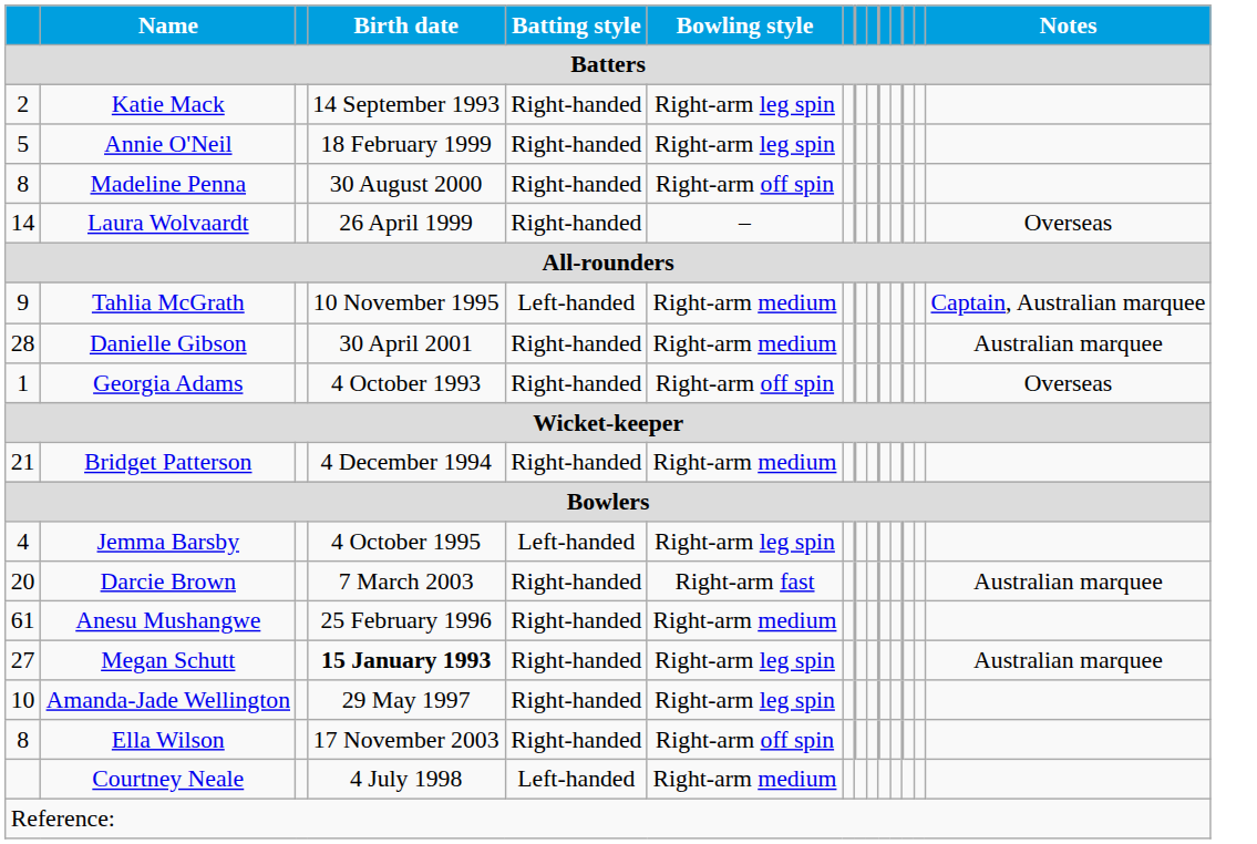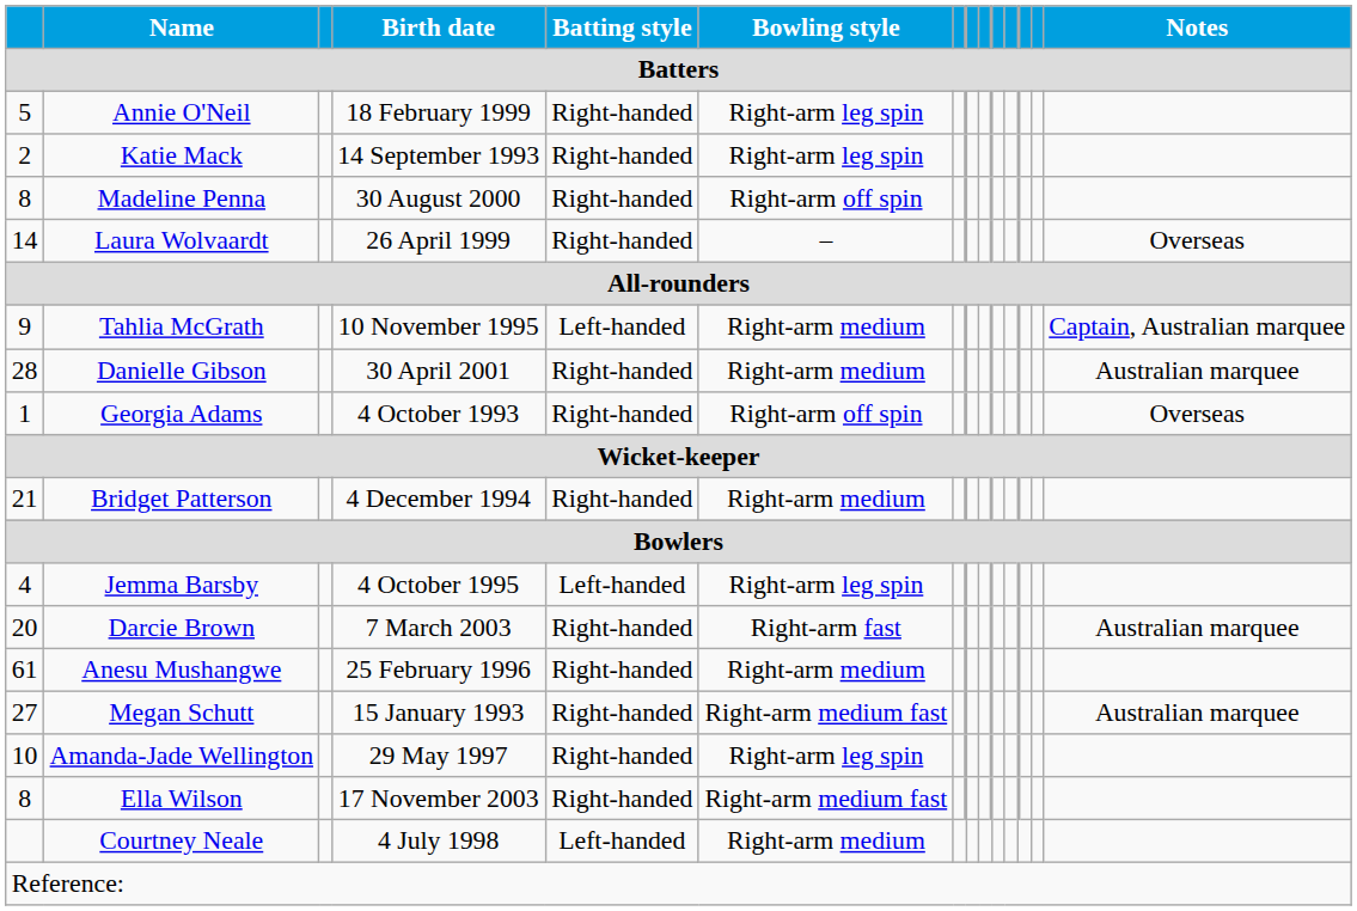 <table class="wikitable" style="font-size:95%;">
 <tr>
 <th style="background:#009FDF; color:white;"></th>
 <th style="background:#009FDF; color:white;">Name</th>
 <th style="background:#009FDF; color:white;"></th>
 <th style="background:#009FDF; color:white;">Birth date</th>
 <th style="background:#009FDF; color:white;">Batting style</th>
 <th style="background:#009FDF; color:white;">Bowling style</th>
 <th style="background:#009FDF; color:white;"></th>
 <th style="background:#009FDF; color:white; border-left-width: 2px;"></th>
 <th style="background:#009FDF; color:white;"></th>
 <th style="background:#009FDF; color:white; border-left-width: 2px;"></th>
 <th style="background:#009FDF; color:white;"></th>
 <th style="background:#009FDF; color:white; border-left-width: 2px;"></th>
 <th style="background:#009FDF; color:white;"></th>
 <th style="background: #009FDF; color:white;">Notes</th>
 </tr>
 <tr>
 <th colspan="14" align="center" style="background: #DCDCDC">Batters</th>
 </tr>
 <tr align="center">
-<td>2</td>
-<td><a href='#'>Katie Mack</a></td>
+<td>5</td>
+<td><a href='#'>Annie O'Neil</a></td>
 <td></td>
-<td>14 September 1993</td>
+<td>18 February 1999</td>
 <td>Right-handed</td>
 <td>Right-arm <a href='#'>leg spin</a></td>
 <td></td>
 <td style="border-left-width: 2px"></td>
 <td></td>
 <td style="border-left-width: 2px"></td>
 <td></td>
 <td style="border-left-width: 2px"></td>
 <td></td>
 <td></td>
 </tr>
 <tr align="center">
-<td>5</td>
-<td><a href='#'>Annie O'Neil</a></td>
+<td>2</td>
+<td><a href='#'>Katie Mack</a></td>
 <td></td>
-<td>18 February 1999</td>
+<td>14 September 1993</td>
 <td>Right-handed</td>
 <td>Right-arm <a href='#'>leg spin</a></td>
 <td></td>
 <td style="border-left-width: 2px"></td>
 <td></td>
 <td style="border-left-width: 2px"></td>
 <td></td>
 <td style="border-left-width: 2px"></td>
 <td></td>
 <td></td>
 </tr>
 <tr align="center">
 <td>8</td>
 <td><a href='#'>Madeline Penna</a></td>
 <td></td>
 <td>30 August 2000</td>
 <td>Right-handed</td>
 <td>Right-arm <a href='#'>off spin</a></td>
 <td></td>
 <td style="border-left-width: 2px"></td>
 <td></td>
 <td style="border-left-width: 2px"></td>
 <td></td>
 <td style="border-left-width: 2px"></td>
 <td></td>
 <td></td>
 </tr>
 <tr align="center">
 <td>14</td>
 <td><a href='#'>Laura Wolvaardt</a></td>
 <td></td>
 <td>26 April 1999</td>
 <td>Right-handed</td>
 <td>–</td>
 <td></td>
 <td style="border-left-width: 2px"></td>
 <td></td>
 <td style="border-left-width: 2px"></td>
 <td></td>
 <td style="border-left-width: 2px"></td>
 <td></td>
 <td>Overseas</td>
 </tr>
 <tr>
 <th colspan="14" align="center" style="background: #DCDCDC">All-rounders</th>
 </tr>
 <tr align="center">
 <td>9</td>
 <td><a href='#'>Tahlia McGrath</a></td>
 <td></td>
 <td>10 November 1995</td>
 <td>Left-handed</td>
 <td>Right-arm <a href='#'>medium</a></td>
 <td></td>
 <td style="border-left-width: 2px"></td>
 <td></td>
 <td style="border-left-width: 2px"></td>
 <td></td>
 <td style="border-left-width: 2px"></td>
 <td></td>
 <td><a href='#'>Captain</a>, Australian marquee</td>
 </tr>
 <tr align="center">
 <td>28</td>
 <td><a href='#'>Danielle Gibson</a></td>
 <td></td>
 <td>30 April 2001</td>
 <td>Right-handed</td>
 <td>Right-arm <a href='#'>medium</a></td>
 <td></td>
 <td style="border-left-width: 2px"></td>
 <td></td>
 <td style="border-left-width: 2px"></td>
 <td></td>
 <td style="border-left-width: 2px"></td>
 <td></td>
 <td>Australian marquee</td>
 </tr>
 <tr align="center">
 <td>1</td>
 <td><a href='#'>Georgia Adams</a></td>
 <td></td>
 <td>4 October 1993</td>
 <td>Right-handed</td>
 <td>Right-arm <a href='#'>off spin</a></td>
 <td></td>
 <td style="border-left-width: 2px"></td>
 <td></td>
 <td style="border-left-width: 2px"></td>
 <td></td>
 <td style="border-left-width: 2px"></td>
 <td></td>
 <td>Overseas</td>
 </tr>
 <tr>
 <th colspan="14" align="center" style="background: #DCDCDC">Wicket-keeper</th>
 </tr>
 <tr align="center">
 <td>21</td>
 <td><a href='#'>Bridget Patterson</a></td>
 <td></td>
 <td>4 December 1994</td>
 <td>Right-handed</td>
 <td>Right-arm <a href='#'>medium</a></td>
 <td></td>
 <td style="border-left-width: 2px"></td>
 <td></td>
 <td style="border-left-width: 2px"></td>
 <td></td>
 <td style="border-left-width: 2px"></td>
 <td></td>
 <td></td>
 </tr>
 <tr>
 <th colspan="14" align="center" style="background: #DCDCDC">Bowlers</th>
 </tr>
 <tr align="center">
 <td>4</td>
 <td><a href='#'>Jemma Barsby</a></td>
 <td></td>
 <td>4 October 1995</td>
 <td>Left-handed</td>
 <td>Right-arm <a href='#'>leg spin</a></td>
 <td></td>
 <td style="border-left-width: 2px"></td>
 <td></td>
 <td style="border-left-width: 2px"></td>
 <td></td>
 <td style="border-left-width: 2px"></td>
 <td></td>
 <td></td>
 </tr>
 <tr align="center">
 <td>20</td>
 <td><a href='#'>Darcie Brown</a></td>
 <td></td>
 <td>7 March 2003</td>
 <td>Right-handed</td>
 <td>Right-arm <a href='#'>fast</a></td>
 <td></td>
 <td style="border-left-width: 2px"></td>
 <td></td>
 <td style="border-left-width: 2px"></td>
 <td></td>
 <td style="border-left-width: 2px"></td>
 <td></td>
 <td>Australian marquee</td>
 </tr>
 <tr align="center">
 <td>61</td>
 <td><a href='#'>Anesu Mushangwe</a></td>
 <td></td>
 <td>25 February 1996</td>
 <td>Right-handed</td>
 <td>Right-arm <a href='#'>medium</a></td>
 <td></td>
 <td style="border-left-width: 2px"></td>
 <td></td>
 <td style="border-left-width: 2px"></td>
 <td></td>
 <td style="border-left-width: 2px"></td>
 <td></td>
 <td></td>
 </tr>
 <tr align="center">
 <td>27</td>
 <td><a href='#'>Megan Schutt</a></td>
 <td></td>
-<td><strong>15 January 1993</strong></td>
+<td>15 January 1993</td>
 <td>Right-handed</td>
-<td>Right-arm <a href='#'>leg spin</a></td>
+<td>Right-arm <a href='#'>medium fast</a></td>
 <td></td>
 <td style="border-left-width: 2px"></td>
 <td></td>
 <td style="border-left-width: 2px"></td>
 <td></td>
 <td style="border-left-width: 2px"></td>
 <td></td>
 <td>Australian marquee</td>
 </tr>
 <tr align="center">
 <td>10</td>
 <td><a href='#'>Amanda-Jade Wellington</a></td>
 <td></td>
 <td>29 May 1997</td>
 <td>Right-handed</td>
 <td>Right-arm <a href='#'>leg spin</a></td>
 <td></td>
 <td style="border-left-width: 2px"></td>
 <td></td>
 <td style="border-left-width: 2px"></td>
 <td></td>
 <td style="border-left-width: 2px"></td>
 <td></td>
 <td></td>
 </tr>
 <tr align="center">
 <td>8</td>
 <td><a href='#'>Ella Wilson</a></td>
 <td></td>
 <td>17 November 2003</td>
 <td>Right-handed</td>
-<td>Right-arm <a href='#'>off spin</a></td>
+<td>Right-arm <a href='#'>medium fast</a></td>
 <td></td>
 <td style="border-left-width: 2px"></td>
 <td></td>
 <td style="border-left-width: 2px"></td>
 <td></td>
 <td style="border-left-width: 2px"></td>
 <td></td>
 <td></td>
 </tr>
 <tr align="center">
 <td></td>
 <td><a href='#'>Courtney Neale</a></td>
 <td></td>
 <td>4 July 1998</td>
 <td>Left-handed</td>
 <td>Right-arm <a href='#'>medium</a></td>
 <td></td>
 <td></td>
 <td></td>
 <td></td>
 <td></td>
 <td></td>
 <td></td>
 <td></td>
 </tr>
 <tr>
 <td colspan="14">Reference:</td>
 </tr>
 </table>
